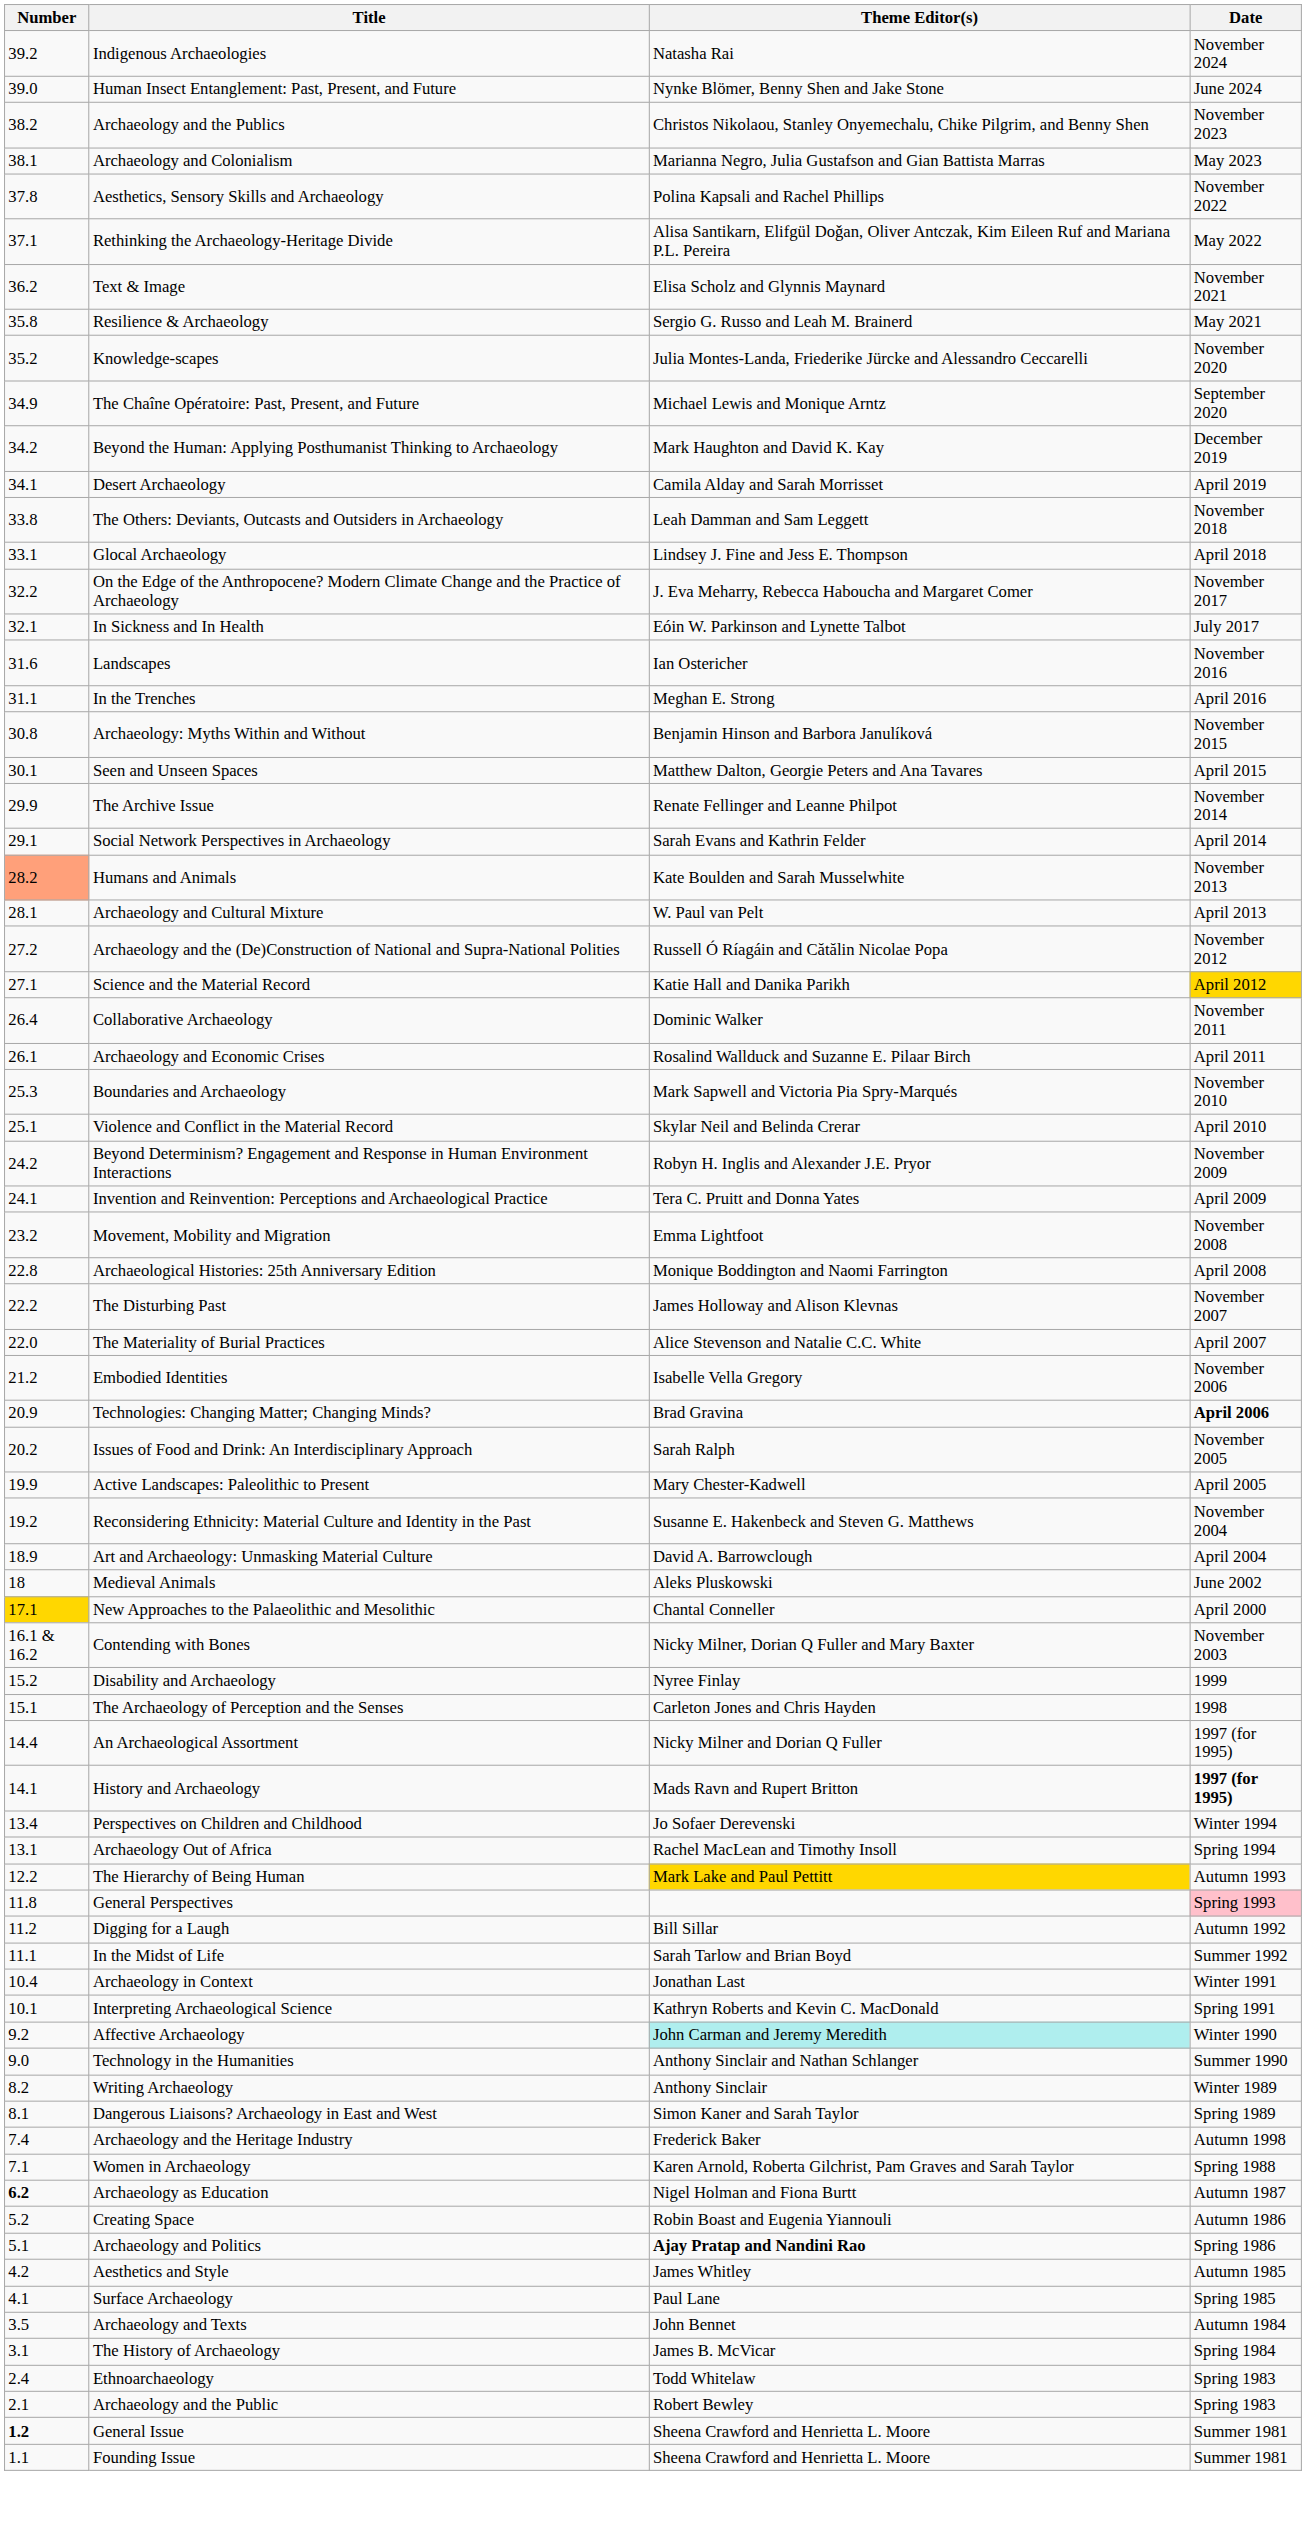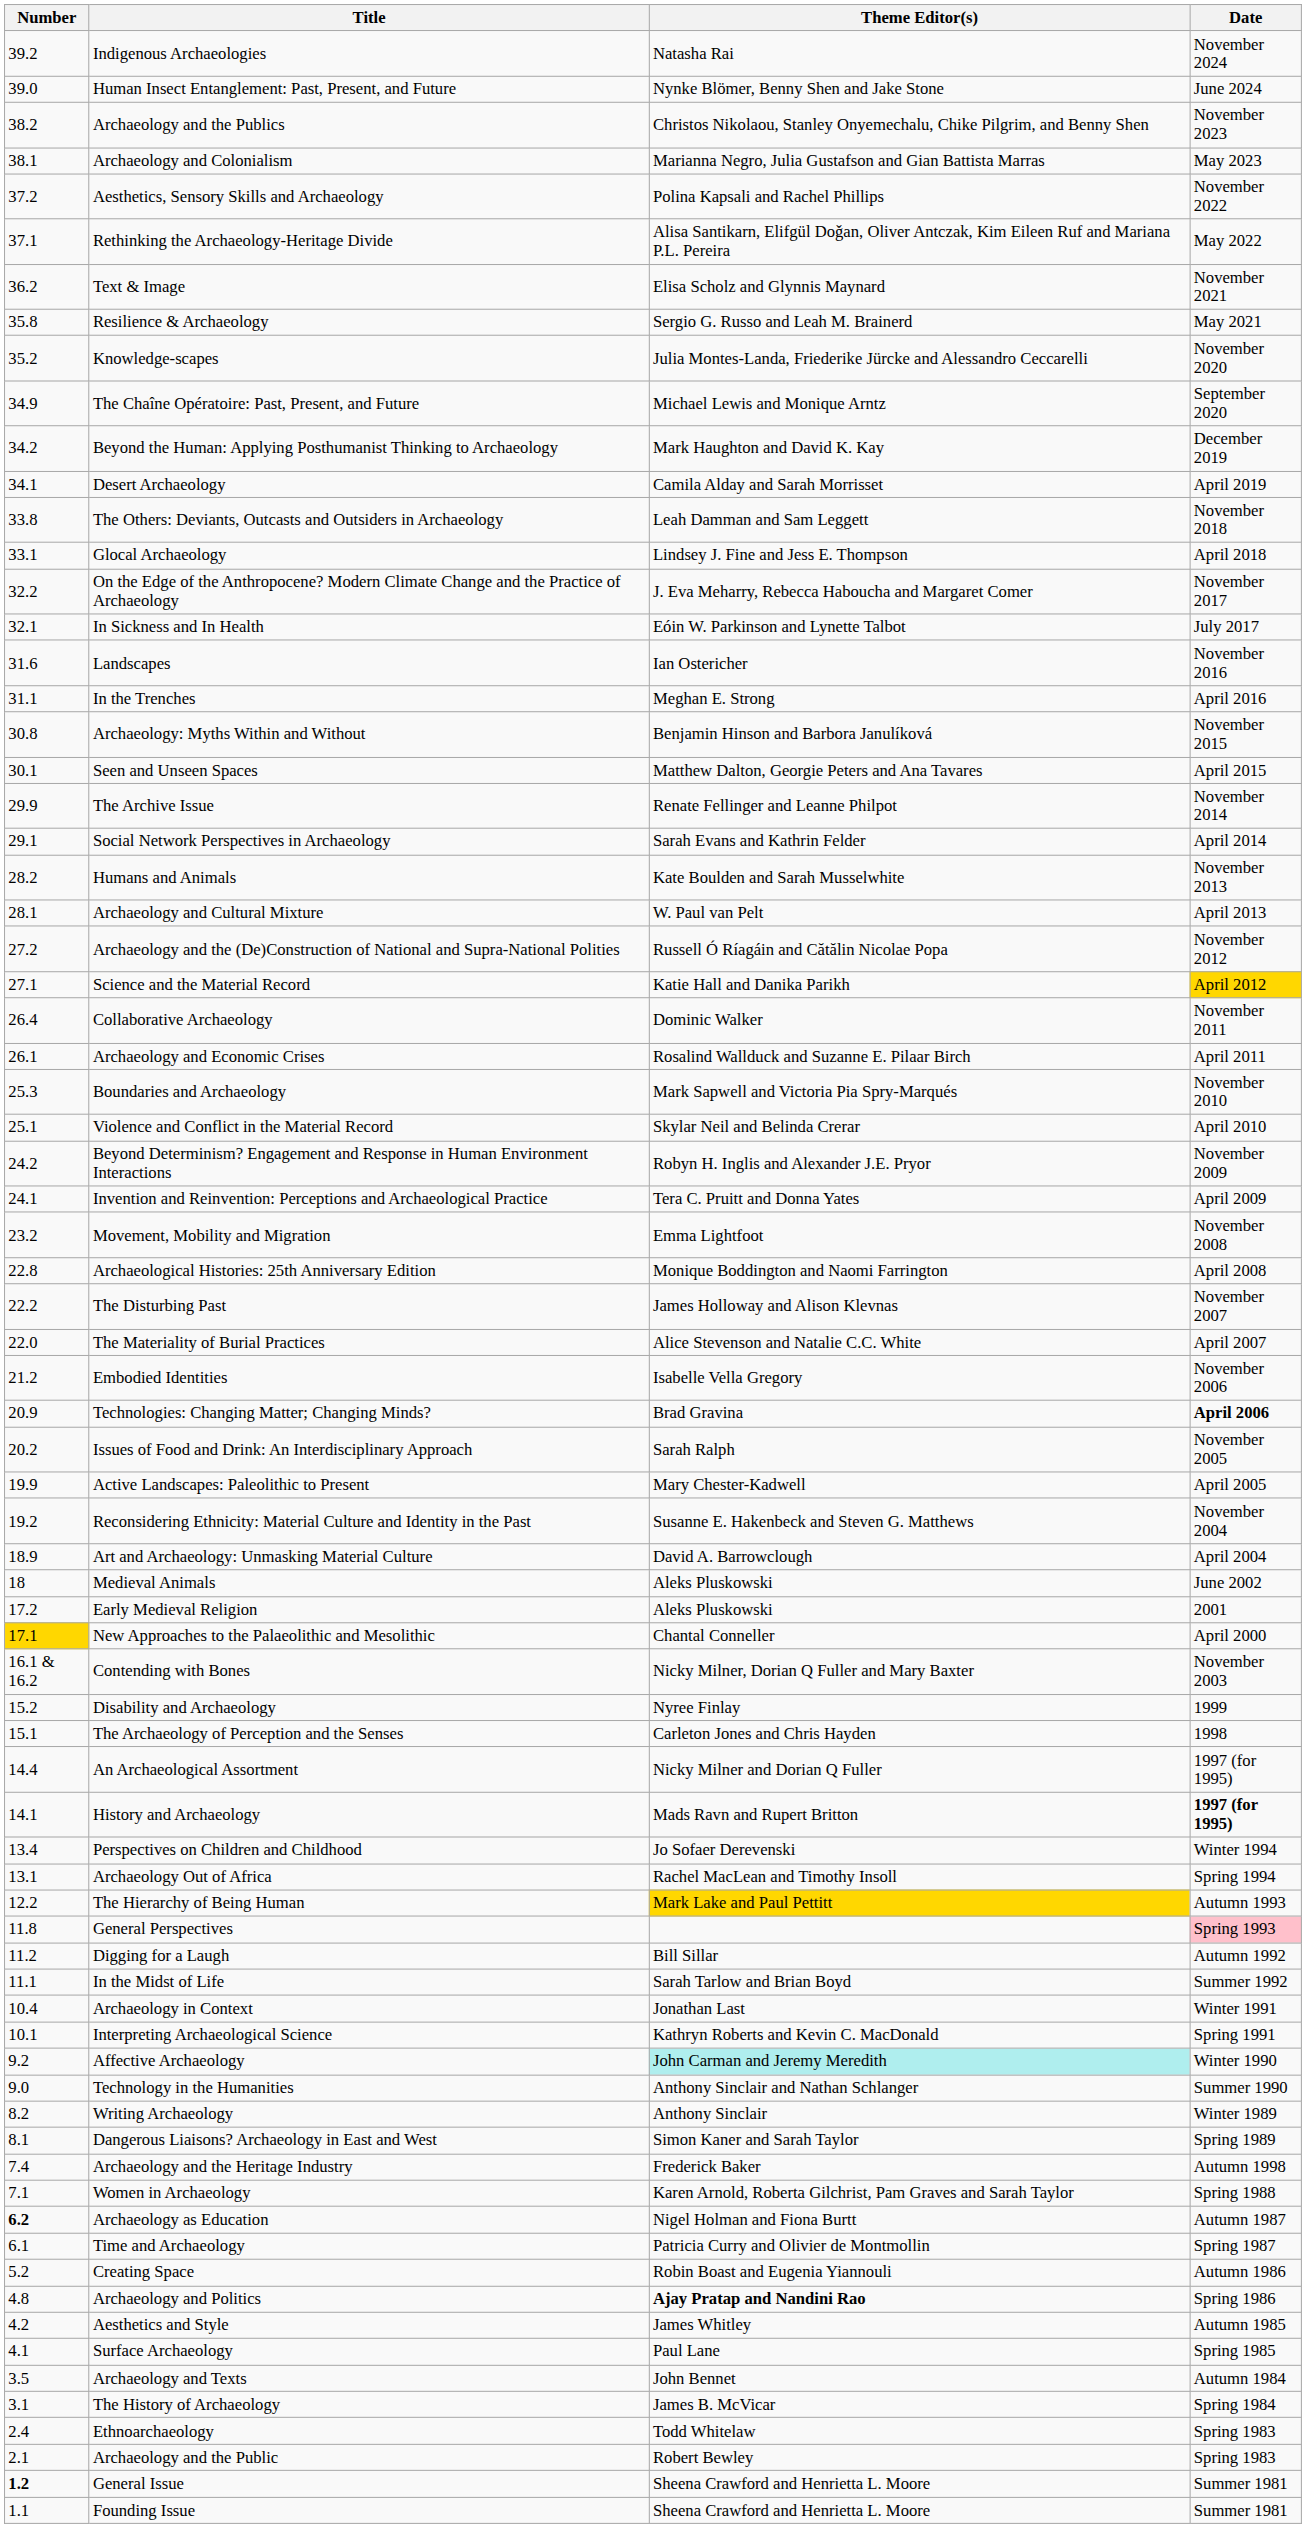 <table class="wikitable mw-collapsible">
 <tr>
 <th><strong>Number</strong></th>
 <th>Title</th>
 <th>Theme Editor(s)</th>
 <th>Date</th>
 </tr>
 <tr>
 <td>39.2</td>
 <td>Indigenous Archaeologies</td>
 <td>Natasha Rai</td>
 <td>November 2024</td>
 </tr>
 <tr>
 <td>39.0</td>
 <td>Human Insect Entanglement: Past, Present, and Future</td>
 <td>Nynke Blömer, Benny Shen and Jake Stone</td>
 <td>June 2024</td>
 </tr>
 <tr>
 <td>38.2</td>
 <td>Archaeology and the Publics</td>
 <td>Christos Nikolaou, Stanley Onyemechalu, Chike Pilgrim, and Benny Shen</td>
 <td>November 2023</td>
 </tr>
 <tr>
 <td>38.1</td>
 <td>Archaeology and Colonialism</td>
 <td>Marianna Negro, Julia Gustafson and Gian Battista Marras</td>
 <td>May 2023</td>
 </tr>
 <tr>
-<td>37.8</td>
+<td>37.2</td>
 <td>Aesthetics, Sensory Skills and Archaeology</td>
 <td>Polina Kapsali and Rachel Phillips</td>
 <td>November 2022</td>
 </tr>
 <tr>
 <td>37.1</td>
 <td>Rethinking the Archaeology-Heritage Divide</td>
 <td>Alisa Santikarn, Elifgül Doǧan, Oliver Antczak, Kim Eileen Ruf and Mariana P.L. Pereira</td>
 <td>May 2022</td>
 </tr>
 <tr>
 <td>36.2</td>
 <td>Text & Image</td>
 <td>Elisa Scholz and Glynnis Maynard</td>
 <td>November 2021</td>
 </tr>
 <tr>
 <td>35.8</td>
 <td>Resilience & Archaeology</td>
 <td>Sergio G. Russo and Leah M. Brainerd</td>
 <td>May 2021</td>
 </tr>
 <tr>
 <td>35.2</td>
 <td>Knowledge-scapes</td>
 <td>Julia Montes-Landa, Friederike Jürcke and Alessandro Ceccarelli</td>
 <td>November 2020</td>
 </tr>
 <tr>
 <td>34.9</td>
 <td>The Chaîne Opératoire: Past, Present, and Future</td>
 <td>Michael Lewis and Monique Arntz</td>
 <td>September 2020</td>
 </tr>
 <tr>
 <td>34.2</td>
 <td>Beyond the Human: Applying Posthumanist Thinking to Archaeology</td>
 <td>Mark Haughton and David K. Kay</td>
 <td>December 2019</td>
 </tr>
 <tr>
 <td>34.1</td>
 <td>Desert Archaeology</td>
 <td>Camila Alday and Sarah Morrisset</td>
 <td>April 2019</td>
 </tr>
 <tr>
 <td>33.8</td>
 <td>The Others: Deviants, Outcasts and Outsiders in Archaeology</td>
 <td>Leah Damman and Sam Leggett</td>
 <td>November 2018</td>
 </tr>
 <tr>
 <td>33.1</td>
 <td>Glocal Archaeology</td>
 <td>Lindsey J. Fine and Jess E. Thompson</td>
 <td>April 2018</td>
 </tr>
 <tr>
 <td>32.2</td>
 <td>On the Edge of the Anthropocene? Modern Climate Change and the Practice of Archaeology</td>
 <td>J. Eva Meharry, Rebecca Haboucha and Margaret Comer</td>
 <td>November 2017</td>
 </tr>
 <tr>
 <td>32.1</td>
 <td>In Sickness and In Health</td>
 <td>Eóin W. Parkinson and Lynette Talbot</td>
 <td>July 2017</td>
 </tr>
 <tr>
 <td>31.6</td>
 <td>Landscapes</td>
 <td>Ian Ostericher</td>
 <td>November 2016</td>
 </tr>
 <tr>
 <td>31.1</td>
 <td>In the Trenches</td>
 <td>Meghan E. Strong</td>
 <td>April 2016</td>
 </tr>
 <tr>
 <td>30.8</td>
 <td>Archaeology: Myths Within and Without</td>
 <td>Benjamin Hinson and Barbora Janulíková</td>
 <td>November 2015</td>
 </tr>
 <tr>
 <td>30.1</td>
 <td>Seen and Unseen Spaces</td>
 <td>Matthew Dalton, Georgie Peters and Ana Tavares</td>
 <td>April 2015</td>
 </tr>
 <tr>
 <td>29.9</td>
 <td>The Archive Issue</td>
 <td>Renate Fellinger and Leanne Philpot</td>
 <td>November 2014</td>
 </tr>
 <tr>
 <td>29.1</td>
 <td>Social Network Perspectives in Archaeology</td>
 <td>Sarah Evans and Kathrin Felder</td>
 <td>April 2014</td>
 </tr>
 <tr>
-<td style="background: lightsalmon;">28.2</td>
+<td>28.2</td>
 <td>Humans and Animals</td>
 <td>Kate Boulden and Sarah Musselwhite</td>
 <td>November 2013</td>
 </tr>
 <tr>
 <td>28.1</td>
 <td>Archaeology and Cultural Mixture</td>
 <td>W. Paul van Pelt</td>
 <td>April 2013</td>
 </tr>
 <tr>
 <td>27.2</td>
 <td>Archaeology and the (De)Construction of National and Supra-National Polities</td>
 <td>Russell Ó Ríagáin and Cătălin Nicolae Popa</td>
 <td>November 2012</td>
 </tr>
 <tr>
 <td>27.1</td>
 <td>Science and the Material Record</td>
 <td>Katie Hall and Danika Parikh</td>
 <td style="background: gold;">April 2012</td>
 </tr>
 <tr>
 <td>26.4</td>
 <td>Collaborative Archaeology</td>
 <td>Dominic Walker</td>
 <td>November 2011</td>
 </tr>
 <tr>
 <td>26.1</td>
 <td>Archaeology and Economic Crises</td>
 <td>Rosalind Wallduck and Suzanne E. Pilaar Birch</td>
 <td>April 2011</td>
 </tr>
 <tr>
 <td>25.3</td>
 <td>Boundaries and Archaeology</td>
 <td>Mark Sapwell and Victoria Pia Spry-Marqués</td>
 <td>November 2010</td>
 </tr>
 <tr>
 <td>25.1</td>
 <td>Violence and Conflict in the Material Record</td>
 <td>Skylar Neil and Belinda Crerar</td>
 <td>April 2010</td>
 </tr>
 <tr>
 <td>24.2</td>
 <td>Beyond Determinism? Engagement and Response in Human Environment Interactions</td>
 <td>Robyn H. Inglis and Alexander J.E. Pryor</td>
 <td>November 2009</td>
 </tr>
 <tr>
 <td>24.1</td>
 <td>Invention and Reinvention: Perceptions and Archaeological Practice</td>
 <td>Tera C. Pruitt and Donna Yates</td>
 <td>April 2009</td>
 </tr>
 <tr>
 <td>23.2</td>
 <td>Movement, Mobility and Migration</td>
 <td>Emma Lightfoot</td>
 <td>November 2008</td>
 </tr>
 <tr>
 <td>22.8</td>
 <td>Archaeological Histories: 25th Anniversary Edition</td>
 <td>Monique Boddington and Naomi Farrington</td>
 <td>April 2008</td>
 </tr>
 <tr>
 <td>22.2</td>
 <td>The Disturbing Past</td>
 <td>James Holloway and Alison Klevnas</td>
 <td>November 2007</td>
 </tr>
 <tr>
 <td>22.0</td>
 <td>The Materiality of Burial Practices</td>
 <td>Alice Stevenson and Natalie C.C. White</td>
 <td>April 2007</td>
 </tr>
 <tr>
 <td>21.2</td>
 <td>Embodied Identities</td>
 <td>Isabelle Vella Gregory</td>
 <td>November 2006</td>
 </tr>
 <tr>
 <td>20.9</td>
 <td>Technologies: Changing Matter; Changing Minds?</td>
 <td>Brad Gravina</td>
 <td><strong>April 2006</strong></td>
 </tr>
 <tr>
 <td>20.2</td>
 <td>Issues of Food and Drink: An Interdisciplinary Approach</td>
 <td>Sarah Ralph</td>
 <td>November 2005</td>
 </tr>
 <tr>
 <td>19.9</td>
 <td>Active Landscapes: Paleolithic to Present</td>
 <td>Mary Chester-Kadwell</td>
 <td>April 2005</td>
 </tr>
 <tr>
 <td>19.2</td>
 <td>Reconsidering Ethnicity: Material Culture and Identity in the Past</td>
 <td>Susanne E. Hakenbeck and Steven G. Matthews</td>
 <td>November 2004</td>
 </tr>
 <tr>
 <td>18.9</td>
 <td>Art and Archaeology: Unmasking Material Culture</td>
 <td>David A. Barrowclough</td>
 <td>April 2004</td>
 </tr>
 <tr>
 <td>18</td>
 <td>Medieval Animals</td>
 <td>Aleks Pluskowski</td>
 <td>June 2002</td>
+</tr>
+<tr>
+<td>17.2</td>
+<td>Early Medieval Religion</td>
+<td>Aleks Pluskowski</td>
+<td>2001</td>
 </tr>
 <tr>
 <td style="background: gold;">17.1</td>
 <td>New Approaches to the Palaeolithic and Mesolithic</td>
 <td>Chantal Conneller</td>
 <td>April 2000</td>
 </tr>
 <tr>
 <td>16.1 & 16.2</td>
 <td>Contending with Bones</td>
 <td>Nicky Milner, Dorian Q Fuller and Mary Baxter</td>
 <td>November 2003</td>
 </tr>
 <tr>
 <td>15.2</td>
 <td>Disability and Archaeology</td>
 <td>Nyree Finlay</td>
 <td>1999</td>
 </tr>
 <tr>
 <td>15.1</td>
 <td>The Archaeology of Perception and the Senses</td>
 <td>Carleton Jones and Chris Hayden</td>
 <td>1998</td>
 </tr>
 <tr>
 <td>14.4</td>
 <td>An Archaeological Assortment</td>
 <td>Nicky Milner and Dorian Q Fuller</td>
 <td>1997 (for 1995)</td>
 </tr>
 <tr>
 <td>14.1</td>
 <td>History and Archaeology</td>
 <td>Mads Ravn and Rupert Britton</td>
 <td><strong>1997 (for 1995)</strong></td>
 </tr>
 <tr>
 <td>13.4</td>
 <td>Perspectives on Children and Childhood</td>
 <td>Jo Sofaer Derevenski</td>
 <td>Winter 1994</td>
 </tr>
 <tr>
 <td>13.1</td>
 <td>Archaeology Out of Africa</td>
 <td>Rachel MacLean and Timothy Insoll</td>
 <td>Spring 1994</td>
 </tr>
 <tr>
 <td>12.2</td>
 <td>The Hierarchy of Being Human</td>
 <td style="background: gold;">Mark Lake and Paul Pettitt</td>
 <td>Autumn 1993</td>
 </tr>
 <tr>
 <td>11.8</td>
 <td>General Perspectives</td>
 <td></td>
 <td style="background: pink;">Spring 1993</td>
 </tr>
 <tr>
 <td>11.2</td>
 <td>Digging for a Laugh</td>
 <td>Bill Sillar</td>
 <td>Autumn 1992</td>
 </tr>
 <tr>
 <td>11.1</td>
 <td>In the Midst of Life</td>
 <td>Sarah Tarlow and Brian Boyd</td>
 <td>Summer 1992</td>
 </tr>
 <tr>
 <td>10.4</td>
 <td>Archaeology in Context</td>
 <td>Jonathan Last</td>
 <td>Winter 1991</td>
 </tr>
 <tr>
 <td>10.1</td>
 <td>Interpreting Archaeological Science</td>
 <td>Kathryn Roberts and Kevin C. MacDonald</td>
 <td>Spring 1991</td>
 </tr>
 <tr>
 <td>9.2</td>
 <td>Affective Archaeology</td>
 <td style="background: paleturquoise;">John Carman and Jeremy Meredith</td>
 <td>Winter 1990</td>
 </tr>
 <tr>
 <td>9.0</td>
 <td>Technology in the Humanities</td>
 <td>Anthony Sinclair and Nathan Schlanger</td>
 <td>Summer 1990</td>
 </tr>
 <tr>
 <td>8.2</td>
 <td>Writing Archaeology</td>
 <td>Anthony Sinclair</td>
 <td>Winter 1989</td>
 </tr>
 <tr>
 <td>8.1</td>
 <td>Dangerous Liaisons? Archaeology in East and West</td>
 <td>Simon Kaner and Sarah Taylor</td>
 <td>Spring 1989</td>
 </tr>
 <tr>
 <td>7.4</td>
 <td>Archaeology and the Heritage Industry</td>
 <td>Frederick Baker</td>
 <td>Autumn 1998</td>
 </tr>
 <tr>
 <td>7.1</td>
 <td>Women in Archaeology</td>
 <td>Karen Arnold, Roberta Gilchrist, Pam Graves and Sarah Taylor</td>
 <td>Spring 1988</td>
 </tr>
 <tr>
 <td><strong>6.2</strong></td>
 <td>Archaeology as Education</td>
 <td>Nigel Holman and Fiona Burtt</td>
 <td>Autumn 1987</td>
 </tr>
 <tr>
+<td>6.1</td>
+<td>Time and Archaeology</td>
+<td>Patricia Curry and Olivier de Montmollin</td>
+<td>Spring 1987</td>
+</tr>
+<tr>
 <td>5.2</td>
 <td>Creating Space</td>
 <td>Robin Boast and Eugenia Yiannouli</td>
 <td>Autumn 1986</td>
 </tr>
 <tr>
-<td>5.1</td>
+<td>4.8</td>
 <td>Archaeology and Politics</td>
 <td><strong>Ajay Pratap and Nandini Rao</strong></td>
 <td>Spring 1986</td>
 </tr>
 <tr>
 <td>4.2</td>
 <td>Aesthetics and Style</td>
 <td>James Whitley</td>
 <td>Autumn 1985</td>
 </tr>
 <tr>
 <td>4.1</td>
 <td>Surface Archaeology</td>
 <td>Paul Lane</td>
 <td>Spring 1985</td>
 </tr>
 <tr>
 <td>3.5</td>
 <td>Archaeology and Texts</td>
 <td>John Bennet</td>
 <td>Autumn 1984</td>
 </tr>
 <tr>
 <td>3.1</td>
 <td>The History of Archaeology</td>
 <td>James B. McVicar</td>
 <td>Spring 1984</td>
 </tr>
 <tr>
 <td>2.4</td>
 <td>Ethnoarchaeology</td>
 <td>Todd Whitelaw</td>
 <td>Spring 1983</td>
 </tr>
 <tr>
 <td>2.1</td>
 <td>Archaeology and the Public</td>
 <td>Robert Bewley</td>
 <td>Spring 1983</td>
 </tr>
 <tr>
 <td><strong>1.2</strong></td>
 <td>General Issue</td>
 <td>Sheena Crawford and Henrietta L. Moore</td>
 <td>Summer 1981</td>
 </tr>
 <tr>
 <td>1.1</td>
 <td>Founding Issue</td>
 <td>Sheena Crawford and Henrietta L. Moore</td>
 <td>Summer 1981</td>
 </tr>
 </table>
